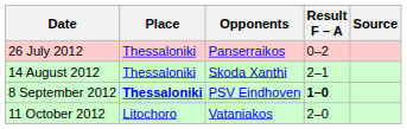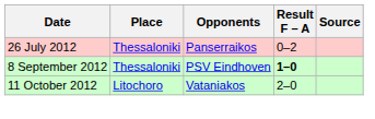 <table class="wikitable" style="text-align: left; font-size:95%">
 <tr style="background:#ccf;">
 <th>Date</th>
 <th>Place</th>
 <th>Opponents</th>
 <th>Result<br>F – A</th>
 <th>Source</th>
 </tr>
 <tr bgcolor="#ffcccc">
 <td>26 July 2012</td>
 <td><a href='#'>Thessaloniki</a></td>
 <td> <a href='#'>Panserraikos</a></td>
 <td>0–2</td>
 <td></td>
 </tr>
 <tr bgcolor="#ccffcc">
-<td>14 August 2012</td>
+<td>8 September 2012</td>
 <td><a href='#'>Thessaloniki</a></td>
-<td> <a href='#'>Skoda Xanthi</a></td>
-<td>2–1</td>
-<td></td>
-</tr>
-<tr bgcolor="#ccffcc">
-<td>8 September 2012</td>
-<td><strong><a href='#'>Thessaloniki</a></strong></td>
 <td> <a href='#'>PSV Eindhoven</a></td>
 <td><strong>1–0</strong></td>
 <td></td>
 </tr>
 <tr bgcolor="#ccffcc">
 <td>11 October 2012</td>
 <td><a href='#'>Litochoro</a></td>
 <td> <a href='#'>Vataniakos</a></td>
 <td>2–0</td>
 <td></td>
 </tr>
 </table>
